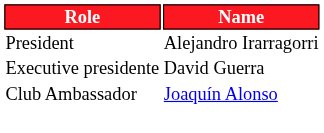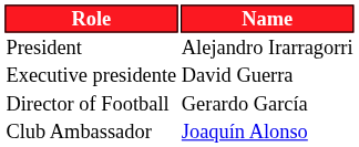 <table class="toccolours">
 <tr>
 <th style="background:#fb1821;color:#fefefe;border:1px solid #000000;">Role</th>
 <th style="background:#fb1821;color:#fefefe;border:1px solid #000000;">Name</th>
 </tr>
 <tr>
 <td>President</td>
 <td>Alejandro Irarragorri</td>
 </tr>
 <tr>
 <td>Executive presidente</td>
 <td>David Guerra</td>
 </tr>
 <tr>
+<td>Director of Football</td>
+<td>Gerardo García</td>
+</tr>
+<tr>
 <td>Club Ambassador</td>
 <td><a href='#'>Joaquín Alonso</a></td>
 </tr>
 </table>
